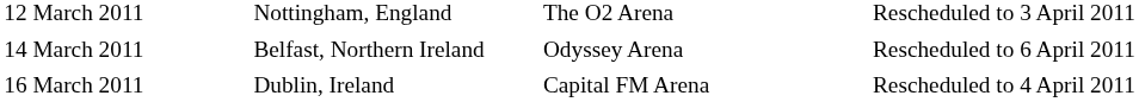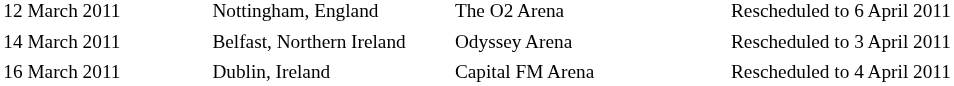 <table cellpadding="2" style="border:0 solid darkgrey; font-size:90%;">
 <tr>
 <th style="width:150px;"></th>
 <th style="width:175px;"></th>
 <th style="width:200px;"></th>
 <th style="width:350px;"></th>
 </tr>
 <tr border="0">
 <td>12 March 2011</td>
 <td>Nottingham, England</td>
 <td>The O2 Arena</td>
-<td>Rescheduled to 3 April 2011</td>
+<td>Rescheduled to 6 April 2011</td>
 </tr>
 <tr>
 <td>14 March 2011</td>
 <td>Belfast, Northern Ireland</td>
 <td>Odyssey Arena</td>
-<td>Rescheduled to 6 April 2011</td>
+<td>Rescheduled to 3 April 2011</td>
 </tr>
 <tr>
 <td>16 March 2011</td>
 <td>Dublin, Ireland</td>
 <td>Capital FM Arena</td>
 <td>Rescheduled to 4 April 2011</td>
 </tr>
 </table>
